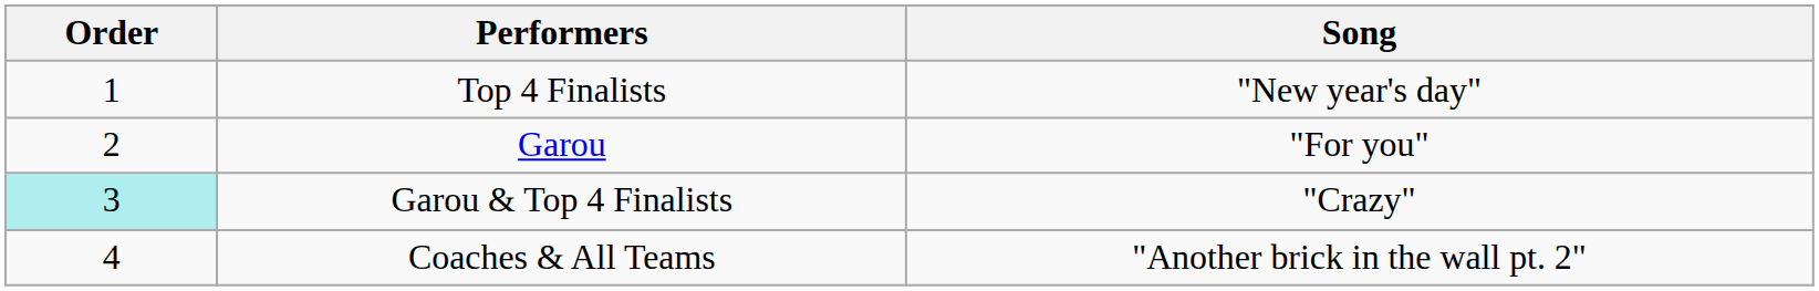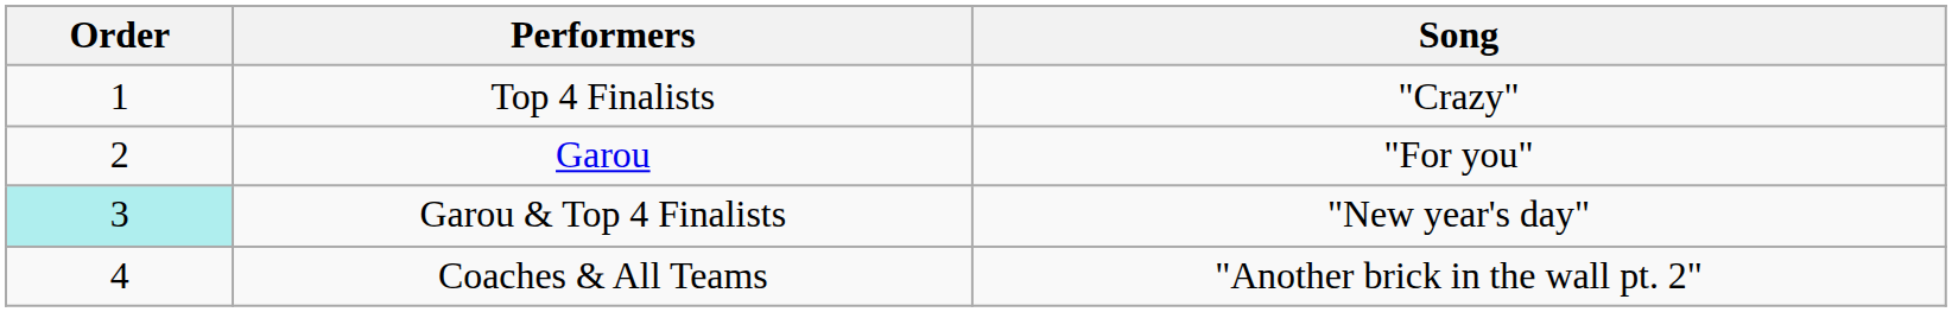 <table class="wikitable" style="text-align:center; width:65%;">
 <tr>
 </tr>
 <tr>
 <th>Order</th>
 <th>Performers</th>
 <th>Song</th>
 </tr>
 <tr>
 <td>1</td>
 <td>Top 4 Finalists</td>
-<td>"New year's day"</td>
+<td>"Crazy"</td>
 </tr>
 <tr>
 <td>2</td>
 <td><a href='#'>Garou</a></td>
 <td>"For you"</td>
 </tr>
 <tr>
 <td style="background: paleturquoise;">3</td>
 <td>Garou & Top 4 Finalists</td>
-<td>"Crazy"</td>
+<td>"New year's day"</td>
 </tr>
 <tr>
 <td>4</td>
 <td>Coaches & All Teams</td>
 <td>"Another brick in the wall pt. 2"</td>
 </tr>
 </table>
